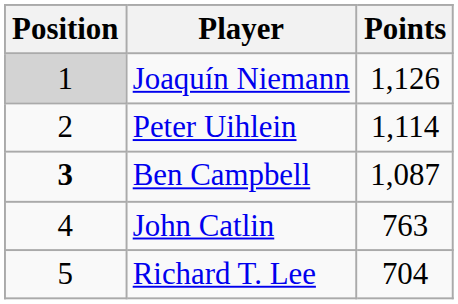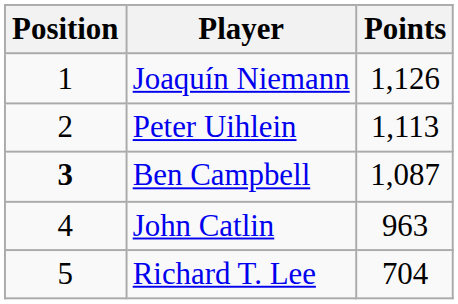 <table class="wikitable">
 <tr>
 <th>Position</th>
 <th>Player</th>
 <th>Points</th>
 </tr>
 <tr>
-<td align=center style="background: lightgrey;">1</td>
+<td align=center>1</td>
 <td> <a href='#'>Joaquín Niemann</a></td>
 <td align=center>1,126</td>
 </tr>
 <tr>
 <td align=center>2</td>
 <td> <a href='#'>Peter Uihlein</a></td>
-<td align=center>1,114</td>
+<td align=center>1,113</td>
 </tr>
 <tr>
 <td align=center><strong>3</strong></td>
 <td> <a href='#'>Ben Campbell</a></td>
 <td align=center>1,087</td>
 </tr>
 <tr>
 <td align=center>4</td>
 <td> <a href='#'>John Catlin</a></td>
-<td align=center>763</td>
+<td align=center>963</td>
 </tr>
 <tr>
 <td align=center>5</td>
 <td> <a href='#'>Richard T. Lee</a></td>
 <td align=center>704</td>
 </tr>
 </table>
